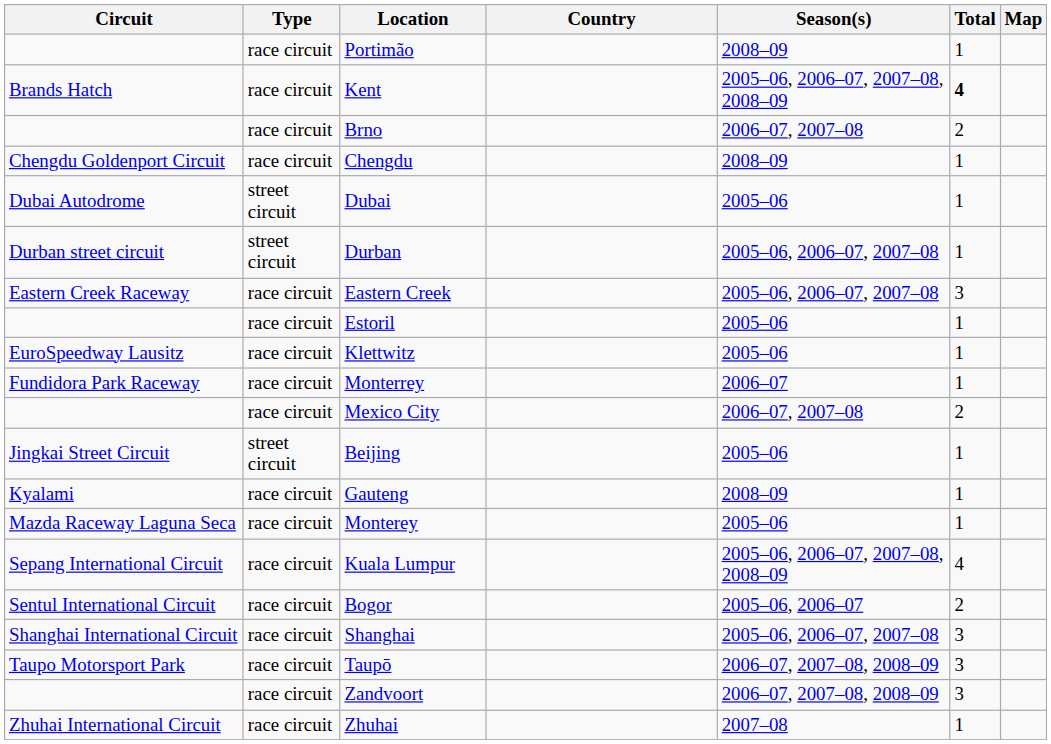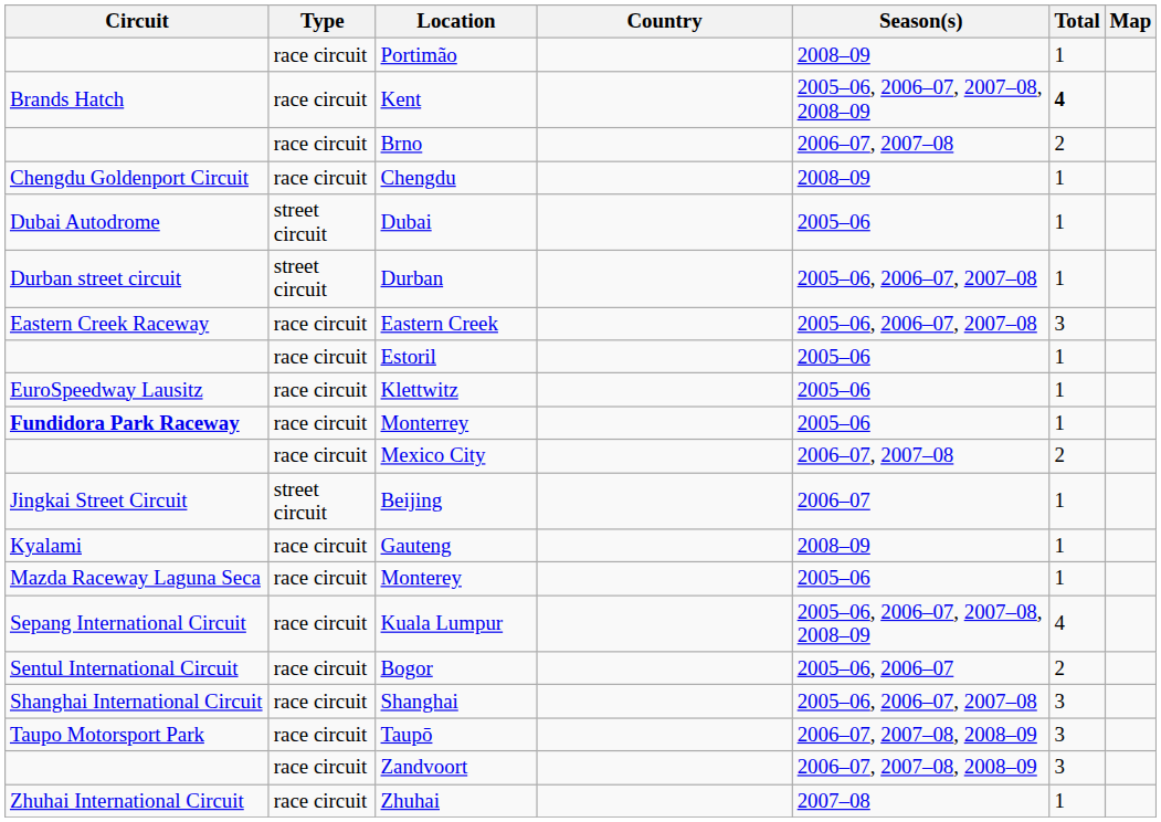 <table class="sortable wikitable" width="100%">
 <tr>
 <th width="25%">Circuit</th>
 <th width="10%">Type</th>
 <th width="15%">Location</th>
 <th width="25%">Country</th>
 <th width="30%">Season(s)</th>
 <th width="3%">Total</th>
 <th width="2%" class="unsortable">Map</th>
 </tr>
 <tr>
 <td></td>
 <td>race circuit</td>
 <td><a href='#'>Portimão</a></td>
 <td></td>
 <td><a href='#'>2008–09</a></td>
 <td>1</td>
 <td></td>
 </tr>
 <tr>
 <td><a href='#'>Brands Hatch</a></td>
 <td>race circuit</td>
 <td><a href='#'>Kent</a></td>
 <td></td>
 <td><a href='#'>2005–06</a>, <a href='#'>2006–07</a>, <a href='#'>2007–08</a>, <a href='#'>2008–09</a></td>
 <td><strong>4</strong></td>
 <td></td>
 </tr>
 <tr>
 <td></td>
 <td>race circuit</td>
 <td><a href='#'>Brno</a></td>
 <td></td>
 <td><a href='#'>2006–07</a>, <a href='#'>2007–08</a></td>
 <td>2</td>
 <td></td>
 </tr>
 <tr>
 <td><a href='#'>Chengdu Goldenport Circuit</a></td>
 <td>race circuit</td>
 <td><a href='#'>Chengdu</a></td>
 <td></td>
 <td><a href='#'>2008–09</a></td>
 <td>1</td>
 <td></td>
 </tr>
 <tr>
 <td><a href='#'>Dubai Autodrome</a></td>
 <td>street circuit</td>
 <td><a href='#'>Dubai</a></td>
 <td></td>
 <td><a href='#'>2005–06</a></td>
 <td>1</td>
 <td></td>
 </tr>
 <tr>
 <td><a href='#'>Durban street circuit</a></td>
 <td>street circuit</td>
 <td><a href='#'>Durban</a></td>
 <td></td>
 <td><a href='#'>2005–06</a>, <a href='#'>2006–07</a>, <a href='#'>2007–08</a></td>
 <td>1</td>
 <td></td>
 </tr>
 <tr>
 <td><a href='#'>Eastern Creek Raceway</a></td>
 <td>race circuit</td>
 <td><a href='#'>Eastern Creek</a></td>
 <td></td>
 <td><a href='#'>2005–06</a>, <a href='#'>2006–07</a>, <a href='#'>2007–08</a></td>
 <td>3</td>
 <td></td>
 </tr>
 <tr>
 <td></td>
 <td>race circuit</td>
 <td><a href='#'>Estoril</a></td>
 <td></td>
 <td><a href='#'>2005–06</a></td>
 <td>1</td>
 <td></td>
 </tr>
 <tr>
 <td><a href='#'>EuroSpeedway Lausitz</a></td>
 <td>race circuit</td>
 <td><a href='#'>Klettwitz</a></td>
 <td></td>
 <td><a href='#'>2005–06</a></td>
 <td>1</td>
 <td></td>
 </tr>
 <tr>
-<td><a href='#'>Fundidora Park Raceway</a></td>
+<td><strong><a href='#'>Fundidora Park Raceway</a></strong></td>
 <td>race circuit</td>
 <td><a href='#'>Monterrey</a></td>
 <td></td>
-<td><a href='#'>2006–07</a></td>
+<td><a href='#'>2005–06</a></td>
 <td>1</td>
 <td></td>
 </tr>
 <tr>
 <td></td>
 <td>race circuit</td>
 <td><a href='#'>Mexico City</a></td>
 <td></td>
 <td><a href='#'>2006–07</a>, <a href='#'>2007–08</a></td>
 <td>2</td>
 <td></td>
 </tr>
 <tr>
 <td><a href='#'>Jingkai Street Circuit</a></td>
 <td>street circuit</td>
 <td><a href='#'>Beijing</a></td>
 <td></td>
-<td><a href='#'>2005–06</a></td>
+<td><a href='#'>2006–07</a></td>
 <td>1</td>
 <td></td>
 </tr>
 <tr>
 <td><a href='#'>Kyalami</a></td>
 <td>race circuit</td>
 <td><a href='#'>Gauteng</a></td>
 <td></td>
 <td><a href='#'>2008–09</a></td>
 <td>1</td>
 <td></td>
 </tr>
 <tr>
 <td><a href='#'>Mazda Raceway Laguna Seca</a></td>
 <td>race circuit</td>
 <td><a href='#'>Monterey</a></td>
 <td></td>
 <td><a href='#'>2005–06</a></td>
 <td>1</td>
 <td></td>
 </tr>
 <tr>
 <td><a href='#'>Sepang International Circuit</a></td>
 <td>race circuit</td>
 <td><a href='#'>Kuala Lumpur</a></td>
 <td></td>
 <td><a href='#'>2005–06</a>, <a href='#'>2006–07</a>, <a href='#'>2007–08</a>, <a href='#'>2008–09</a></td>
 <td>4</td>
 <td></td>
 </tr>
 <tr>
 <td><a href='#'>Sentul International Circuit</a></td>
 <td>race circuit</td>
 <td><a href='#'>Bogor</a></td>
 <td></td>
 <td><a href='#'>2005–06</a>, <a href='#'>2006–07</a></td>
 <td>2</td>
 <td></td>
 </tr>
 <tr>
 <td><a href='#'>Shanghai International Circuit</a></td>
 <td>race circuit</td>
 <td><a href='#'>Shanghai</a></td>
 <td></td>
 <td><a href='#'>2005–06</a>, <a href='#'>2006–07</a>, <a href='#'>2007–08</a></td>
 <td>3</td>
 <td></td>
 </tr>
 <tr>
 <td><a href='#'>Taupo Motorsport Park</a></td>
 <td>race circuit</td>
 <td><a href='#'>Taupō</a></td>
 <td></td>
 <td><a href='#'>2006–07</a>, <a href='#'>2007–08</a>, <a href='#'>2008–09</a></td>
 <td>3</td>
 <td></td>
 </tr>
 <tr>
 <td></td>
 <td>race circuit</td>
 <td><a href='#'>Zandvoort</a></td>
 <td></td>
 <td><a href='#'>2006–07</a>, <a href='#'>2007–08</a>, <a href='#'>2008–09</a></td>
 <td>3</td>
 <td></td>
 </tr>
 <tr>
 <td><a href='#'>Zhuhai International Circuit</a></td>
 <td>race circuit</td>
 <td><a href='#'>Zhuhai</a></td>
 <td></td>
 <td><a href='#'>2007–08</a></td>
 <td>1</td>
 <td></td>
 </tr>
 </table>
